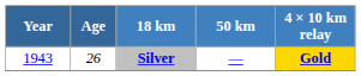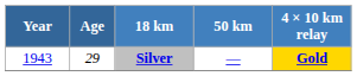 <table class="wikitable" style="font-size:95%; text-align:center; border:grey solid 1px; border-collapse:collapse; background:#ffffff;">
 <tr>
 <th style="background-color:#369; color:white; width:60px;"> Year </th>
 <th style="background-color:#369; color:white; width:40px;"> Age </th>
 <th style="background-color:#4180be; color:white; width:75px;"> 18 km </th>
 <th style="background-color:#4180be; color:white; width:75px;"> 50 km </th>
 <th style="background-color:#4180be; color:white; width:75px;"> 4 × 10 km <br> relay </th>
 </tr>
 <tr>
 <td><a href='#'>1943</a></td>
-<td><em>26</em></td>
+<td><em>29</em></td>
 <td style="background:silver;"><a href='#'><strong>Silver</strong></a></td>
 <td><a href='#'>—</a></td>
 <td style="background:gold;"><a href='#'><strong>Gold</strong></a></td>
 </tr>
 <tr>
 </tr>
 </table>
